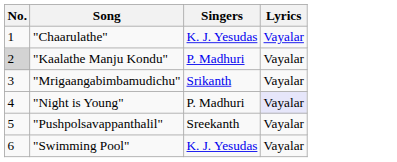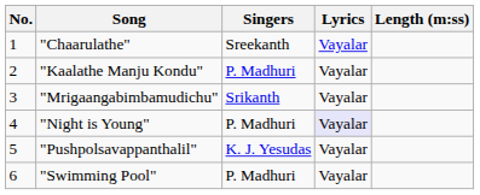 <table class="wikitable" style="font-size:95%;">
 <tr>
 <th>No.</th>
 <th>Song</th>
 <th>Singers</th>
 <th>Lyrics</th>
+<th>Length (m:ss)</th>
 </tr>
 <tr>
 <td>1</td>
 <td>"Chaarulathe"</td>
-<td><a href='#'>K. J. Yesudas</a></td>
+<td>Sreekanth</td>
 <td><a href='#'>Vayalar</a></td>
+<td></td>
 </tr>
 <tr>
-<td style="background: lightgrey;">2</td>
+<td>2</td>
 <td>"Kaalathe Manju Kondu"</td>
 <td><a href='#'>P. Madhuri</a></td>
 <td>Vayalar</td>
+<td></td>
 </tr>
 <tr>
 <td>3</td>
 <td>"Mrigaangabimbamudichu"</td>
 <td><a href='#'>Srikanth</a></td>
 <td>Vayalar</td>
+<td></td>
 </tr>
 <tr>
 <td>4</td>
 <td>"Night is Young"</td>
 <td>P. Madhuri</td>
 <td style="background: lavender;">Vayalar</td>
+<td></td>
 </tr>
 <tr>
 <td>5</td>
 <td>"Pushpolsavappanthalil"</td>
-<td>Sreekanth</td>
+<td><a href='#'>K. J. Yesudas</a></td>
 <td>Vayalar</td>
+<td></td>
 </tr>
 <tr>
 <td>6</td>
 <td>"Swimming Pool"</td>
-<td><a href='#'>K. J. Yesudas</a></td>
+<td>P. Madhuri</td>
 <td>Vayalar</td>
+<td></td>
 </tr>
 </table>
